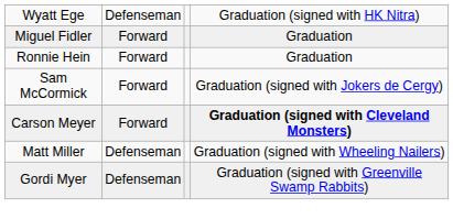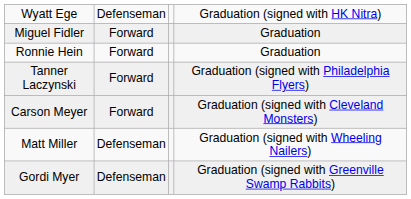 <table class="wikitable" width="60%">
 <tr align="center" bgcolor="">
 <td>Wyatt Ege</td>
 <td>Defenseman</td>
 <td></td>
 <td>Graduation (signed with <a href='#'>HK Nitra</a>)</td>
 </tr>
 <tr align="center" bgcolor="f0f0f0">
 <td>Miguel Fidler</td>
 <td>Forward</td>
 <td></td>
 <td>Graduation</td>
 </tr>
 <tr align="center" bgcolor="">
 <td>Ronnie Hein</td>
 <td>Forward</td>
 <td></td>
 <td>Graduation</td>
 </tr>
-<tr align="center" bgcolor="">
-<td>Sam McCormick</td>
+<tr align="center" bgcolor="f0f0f0">
+<td>Tanner Laczynski</td>
 <td>Forward</td>
 <td></td>
-<td>Graduation (signed with <a href='#'>Jokers de Cergy</a>)</td>
+<td>Graduation (signed with <a href='#'>Philadelphia Flyers</a>)</td>
 </tr>
 <tr align="center" bgcolor="f0f0f0">
 <td>Carson Meyer</td>
 <td>Forward</td>
 <td></td>
-<td><strong>Graduation (signed with <a href='#'>Cleveland Monsters</a>)</strong></td>
+<td>Graduation (signed with <a href='#'>Cleveland Monsters</a>)</td>
 </tr>
 <tr align="center" bgcolor="">
 <td>Matt Miller</td>
 <td>Defenseman</td>
 <td></td>
 <td>Graduation (signed with <a href='#'>Wheeling Nailers</a>)</td>
 </tr>
 <tr align="center" bgcolor="f0f0f0">
 <td>Gordi Myer</td>
 <td>Defenseman</td>
 <td></td>
 <td>Graduation (signed with <a href='#'>Greenville Swamp Rabbits</a>)</td>
 </tr>
 </table>
